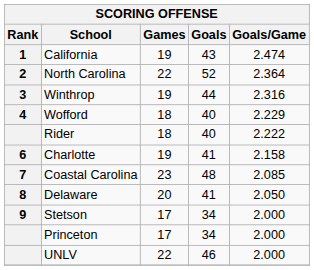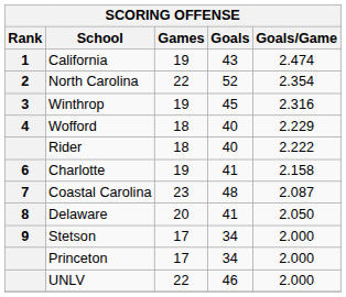 <table class="wikitable">
 <tr>
 <th colspan=5>SCORING OFFENSE</th>
 </tr>
 <tr>
 <th>Rank</th>
 <th>School</th>
 <th>Games</th>
 <th>Goals</th>
 <th>Goals/Game</th>
 </tr>
 <tr>
 <th>1</th>
 <td>California</td>
 <td style="text-align:center;">19</td>
 <td style="text-align:center;">43</td>
 <td style="text-align:center;">2.474</td>
 </tr>
 <tr>
 <th>2</th>
 <td>North Carolina</td>
 <td style="text-align:center;">22</td>
 <td style="text-align:center;">52</td>
-<td style="text-align:center;">2.364</td>
+<td style="text-align:center;">2.354</td>
 </tr>
 <tr>
 <th>3</th>
 <td>Winthrop</td>
 <td style="text-align:center;">19</td>
-<td style="text-align:center;">44</td>
+<td style="text-align:center;">45</td>
 <td style="text-align:center;">2.316</td>
 </tr>
 <tr>
 <th>4</th>
 <td>Wofford</td>
 <td style="text-align:center;">18</td>
 <td style="text-align:center;">40</td>
 <td style="text-align:center;">2.229</td>
 </tr>
 <tr>
 <th></th>
 <td>Rider</td>
 <td style="text-align:center;">18</td>
 <td style="text-align:center;">40</td>
 <td style="text-align:center;">2.222</td>
 </tr>
 <tr>
 <th>6</th>
 <td>Charlotte</td>
 <td style="text-align:center;">19</td>
 <td style="text-align:center;">41</td>
 <td style="text-align:center;">2.158</td>
 </tr>
 <tr>
 <th>7</th>
 <td>Coastal Carolina</td>
 <td style="text-align:center;">23</td>
 <td style="text-align:center;">48</td>
-<td style="text-align:center;">2.085</td>
+<td style="text-align:center;">2.087</td>
 </tr>
 <tr>
 <th>8</th>
 <td>Delaware</td>
 <td style="text-align:center;">20</td>
 <td style="text-align:center;">41</td>
 <td style="text-align:center;">2.050</td>
 </tr>
 <tr>
 <th>9</th>
 <td>Stetson</td>
 <td style="text-align:center;">17</td>
 <td style="text-align:center;">34</td>
 <td style="text-align:center;">2.000</td>
 </tr>
 <tr>
 <th></th>
 <td>Princeton</td>
 <td style="text-align:center;">17</td>
 <td style="text-align:center;">34</td>
 <td style="text-align:center;">2.000</td>
 </tr>
 <tr>
 <th></th>
 <td>UNLV</td>
 <td style="text-align:center;">22</td>
 <td style="text-align:center;">46</td>
 <td style="text-align:center;">2.000</td>
 </tr>
 <tr>
 </tr>
 </table>
